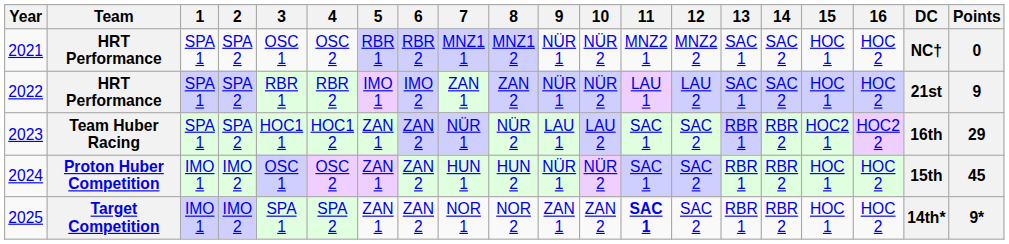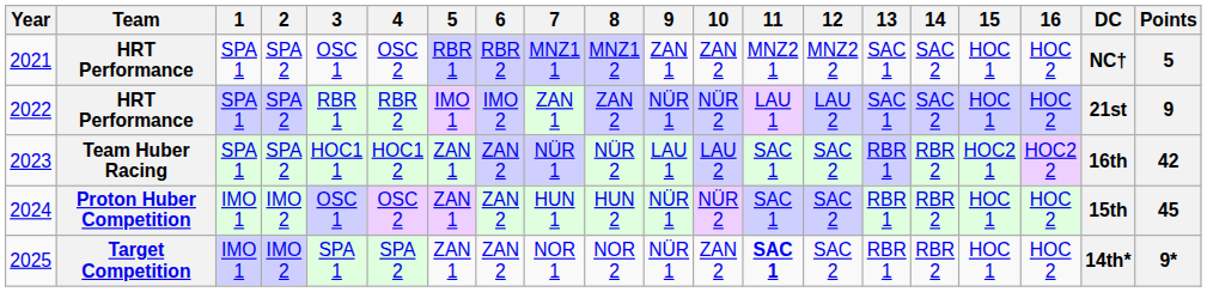 <table class="wikitable" style="text-align:center; font-size:85%">
 <tr>
 <th>Year</th>
 <th>Team</th>
 <th>1</th>
 <th>2</th>
 <th>3</th>
 <th>4</th>
 <th>5</th>
 <th>6</th>
 <th>7</th>
 <th>8</th>
 <th>9</th>
 <th>10</th>
 <th>11</th>
 <th>12</th>
 <th>13</th>
 <th>14</th>
 <th>15</th>
 <th>16</th>
 <th>DC</th>
 <th>Points</th>
 </tr>
 <tr>
 <td><a href='#'>2021</a></td>
 <th>HRT Performance</th>
 <td style="background:#;"><a href='#'>SPA<br>1</a></td>
 <td style="background:#;"><a href='#'>SPA<br>2</a></td>
 <td style="background:#;"><a href='#'>OSC<br>1</a></td>
 <td style="background:#;"><a href='#'>OSC<br>2</a></td>
 <td style="background:#CFCFFF;"><a href='#'>RBR<br>1</a><br></td>
 <td style="background:#CFCFFF;"><a href='#'>RBR<br>2</a><br></td>
 <td style="background:#CFCFFF;"><a href='#'>MNZ1<br>1</a><br></td>
 <td style="background:#CFCFFF;"><a href='#'>MNZ1<br>2</a><br></td>
-<td style="background:#;"><a href='#'>NÜR<br>1</a></td>
-<td style="background:#;"><a href='#'>NÜR<br>2</a></td>
+<td style="background:#;"><a href='#'>ZAN<br>1</a></td>
+<td style="background:#;"><a href='#'>ZAN<br>2</a></td>
 <td style="background:#;"><a href='#'>MNZ2<br>1</a></td>
 <td style="background:#;"><a href='#'>MNZ2<br>2</a></td>
 <td style="background:#;"><a href='#'>SAC<br>1</a></td>
 <td style="background:#;"><a href='#'>SAC<br>2</a></td>
 <td style="background:#;"><a href='#'>HOC<br>1</a></td>
 <td style="background:#;"><a href='#'>HOC<br>2</a></td>
 <th>NC†</th>
-<th>0</th>
+<th>5</th>
 </tr>
 <tr>
 <td><a href='#'>2022</a></td>
 <th>HRT Performance</th>
 <td style="background:#CFCFFF;"><a href='#'>SPA<br>1</a><br></td>
 <td style="background:#CFCFFF;"><a href='#'>SPA<br>2</a><br></td>
 <td style="background:#DFFFDF;"><a href='#'>RBR<br>1</a><br></td>
 <td style="background:#DFFFDF;"><a href='#'>RBR<br>2</a><br></td>
 <td style="background:#EFCFFF;"><a href='#'>IMO<br>1</a><br></td>
 <td style="background:#CFCFFF;"><a href='#'>IMO<br>2</a><br></td>
 <td style="background:#DFFFDF;"><a href='#'>ZAN<br>1</a><br></td>
 <td style="background:#CFCFFF;"><a href='#'>ZAN<br>2</a><br></td>
 <td style="background:#CFCFFF;"><a href='#'>NÜR<br>1</a><br></td>
 <td style="background:#CFCFFF;"><a href='#'>NÜR<br>2</a><br></td>
 <td style="background:#EFCFFF;"><a href='#'>LAU<br>1</a><br></td>
 <td style="background:#CFCFFF;"><a href='#'>LAU<br>2</a><br></td>
 <td style="background:#CFCFFF;"><a href='#'>SAC<br>1</a><br></td>
 <td style="background:#CFCFFF;"><a href='#'>SAC<br>2</a><br></td>
 <td style="background:#CFCFFF;"><a href='#'>HOC<br>1</a><br></td>
 <td style="background:#CFCFFF;"><a href='#'>HOC<br>2</a><br></td>
 <th>21st</th>
 <th>9</th>
 </tr>
 <tr>
 <td><a href='#'>2023</a></td>
 <th>Team Huber Racing</th>
 <td style="background:#DFFFDF;"><a href='#'>SPA<br>1</a><br></td>
 <td style="background:#DFFFDF;"><a href='#'>SPA<br>2</a><br></td>
 <td style="background:#DFFFDF;"><a href='#'>HOC1<br>1</a><br></td>
 <td style="background:#DFFFDF;"><a href='#'>HOC1<br>2</a><br></td>
 <td style="background:#DFFFDF;"><a href='#'>ZAN<br>1</a><br></td>
 <td style="background:#CFCFFF;"><a href='#'>ZAN<br>2</a><br></td>
 <td style="background:#CFCFFF;"><a href='#'>NÜR<br>1</a><br></td>
 <td style="background:#DFFFDF;"><a href='#'>NÜR<br>2</a><br></td>
 <td style="background:#DFFFDF;"><a href='#'>LAU<br>1</a><br></td>
 <td style="background:#CFCFFF;"><a href='#'>LAU<br>2</a><br></td>
 <td style="background:#DFFFDF;"><a href='#'>SAC<br>1</a><br></td>
 <td style="background:#DFFFDF;"><a href='#'>SAC<br>2</a><br></td>
 <td style="background:#CFCFFF;"><a href='#'>RBR<br>1</a><br></td>
 <td style="background:#DFFFDF;"><a href='#'>RBR<br>2</a><br></td>
 <td style="background:#DFFFDF;"><a href='#'>HOC2<br>1</a><br></td>
 <td style="background:#EFCFFF;"><a href='#'>HOC2<br>2</a><br></td>
 <th>16th</th>
-<th>29</th>
+<th>42</th>
 </tr>
 <tr>
 <td><a href='#'>2024</a></td>
 <th><a href='#'>Proton Huber Competition</a></th>
 <td style="background:#DFFFDF;"><a href='#'>IMO<br>1</a><br></td>
 <td style="background:#DFFFDF;"><a href='#'>IMO<br>2</a><br></td>
 <td style="background:#CFCFFF;"><a href='#'>OSC<br>1</a><br></td>
 <td style="background:#EFCFFF;"><a href='#'>OSC<br>2</a><br></td>
 <td style="background:#EFCFFF;"><a href='#'>ZAN<br>1</a><br></td>
 <td style="background:#DFFFDF;"><a href='#'>ZAN<br>2</a><br></td>
 <td style="background:#DFFFDF;"><a href='#'>HUN<br>1</a><br></td>
 <td style="background:#DFFFDF;"><a href='#'>HUN<br>2</a><br></td>
 <td style="background:#DFFFDF;"><a href='#'>NÜR<br>1</a><br></td>
 <td style="background:#EFCFFF;"><a href='#'>NÜR<br>2</a><br></td>
 <td style="background:#CFCFFF;"><a href='#'>SAC<br>1</a><br></td>
 <td style="background:#CFCFFF;"><a href='#'>SAC<br>2</a><br></td>
 <td style="background:#DFFFDF;"><a href='#'>RBR<br>1</a><br></td>
 <td style="background:#DFFFDF;"><a href='#'>RBR<br>2</a><br></td>
 <td style="background:#DFFFDF;"><a href='#'>HOC<br>1</a><br></td>
 <td style="background:#DFFFDF;"><a href='#'>HOC<br>2</a><br></td>
 <th>15th</th>
 <th>45</th>
 </tr>
 <tr>
 <td><a href='#'>2025</a></td>
 <th><a href='#'>Target Competition</a></th>
 <td style="background:#CFCFFF;"><a href='#'>IMO<br>1</a><br></td>
 <td style="background:#CFCFFF;"><a href='#'>IMO<br>2</a><br></td>
 <td style="background:#DFFFDF;"><a href='#'>SPA<br>1</a><br></td>
 <td style="background:#DFFFDF;"><a href='#'>SPA<br>2</a><br></td>
 <td style="background:#;"><a href='#'>ZAN<br>1</a></td>
 <td style="background:#;"><a href='#'>ZAN<br>2</a></td>
 <td style="background:#;"><a href='#'>NOR<br>1</a></td>
 <td style="background:#;"><a href='#'>NOR<br>2</a></td>
-<td style="background:#;"><a href='#'>ZAN<br>1</a></td>
+<td style="background:#;"><a href='#'>NÜR<br>1</a></td>
 <td style="background:#;"><a href='#'>ZAN<br>2</a></td>
 <td style="background:#;"><strong><a href='#'>SAC<br>1</a></strong></td>
 <td style="background:#;"><a href='#'>SAC<br>2</a></td>
 <td style="background:#;"><a href='#'>RBR<br>1</a></td>
 <td style="background:#;"><a href='#'>RBR<br>2</a></td>
 <td style="background:#;"><a href='#'>HOC<br>1</a></td>
 <td style="background:#;"><a href='#'>HOC<br>2</a></td>
 <th>14th*</th>
 <th>9*</th>
 </tr>
 </table>
